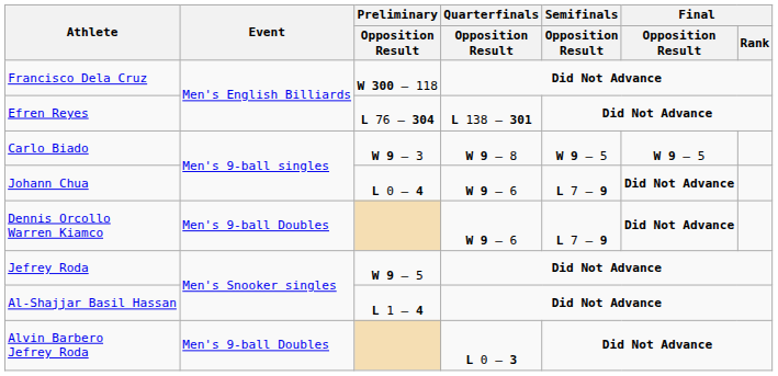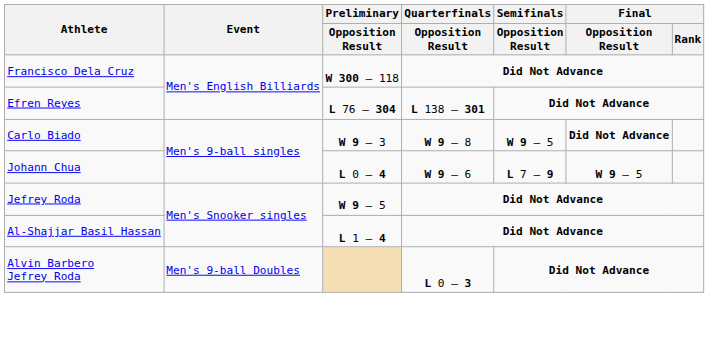 <table class=wikitable style="font-size:90%">
 <tr>
 <th rowspan=2>Athlete</th>
 <th rowspan=2>Event</th>
 <th>Preliminary</th>
 <th>Quarterfinals</th>
 <th>Semifinals</th>
 <th colspan=2>Final</th>
 </tr>
 <tr>
 <th>Opposition<br>Result</th>
 <th>Opposition<br>Result</th>
 <th>Opposition<br>Result</th>
 <th>Opposition<br>Result</th>
 <th>Rank</th>
 </tr>
 <tr>
 <td><a href='#'>Francisco Dela Cruz</a></td>
 <td rowspan=2><a href='#'>Men's English Billiards</a></td>
 <td align=center> <br> <strong>W</strong> <strong>300</strong> – 118</td>
 <td colspan=4 align=center><strong>Did Not Advance</strong></td>
 </tr>
 <tr>
 <td><a href='#'>Efren Reyes</a></td>
 <td align=center> <br> <strong>L</strong> 76 – <strong>304</strong></td>
 <td align=center> <br> <strong>L</strong> 138 – <strong>301</strong></td>
 <td colspan=3 align=center><strong>Did Not Advance</strong></td>
 </tr>
 <tr>
 <td><a href='#'>Carlo Biado</a></td>
 <td rowspan=2><a href='#'>Men's 9-ball singles</a></td>
 <td align=center> <br> <strong>W</strong> <strong>9</strong> – 3</td>
 <td align=center> <br> <strong>W</strong> <strong>9</strong> – 8</td>
 <td align=center> <br> <strong>W</strong> <strong>9</strong> – 5</td>
-<td align=center> <br> <strong>W</strong> <strong>9</strong> – 5</td>
+<td align=center><strong>Did Not Advance</strong></td>
 <td align=center></td>
 </tr>
 <tr>
 <td><a href='#'>Johann Chua</a></td>
 <td align=center> <br> <strong>L</strong> 0 – <strong>4</strong></td>
 <td align=center> <br> <strong>W</strong> <strong>9</strong> – 6</td>
 <td align=center> <br> <strong>L</strong> 7 – <strong>9</strong></td>
-<td align=center><strong>Did Not Advance</strong></td>
-<td align=center></td>
-</tr>
-<tr>
-<td><a href='#'>Dennis Orcollo</a><br><a href='#'>Warren Kiamco</a></td>
-<td><a href='#'>Men's 9-ball Doubles</a></td>
-<td style="text-align:center; background:wheat;"></td>
-<td align=center> <br>  <br> <strong>W</strong> <strong>9</strong> – 6</td>
-<td align=center> <br>  <br> <strong>L</strong> 7 – <strong>9</strong></td>
-<td align=center><strong>Did Not Advance</strong></td>
+<td align=center> <br> <strong>W</strong> <strong>9</strong> – 5</td>
 <td align=center></td>
 </tr>
 <tr>
 <td><a href='#'>Jefrey Roda</a></td>
 <td rowspan=2><a href='#'>Men's Snooker singles</a></td>
 <td align=center> <br> <strong>W</strong> <strong>9</strong> – 5</td>
 <td colspan=4 align=center><strong>Did Not Advance</strong></td>
 </tr>
 <tr>
 <td><a href='#'>Al-Shajjar Basil Hassan</a></td>
 <td align=center> <br> <strong>L</strong> 1 – <strong>4</strong></td>
 <td colspan=4 align=center><strong>Did Not Advance</strong></td>
 </tr>
 <tr>
 <td><a href='#'>Alvin Barbero</a><br><a href='#'>Jefrey Roda</a></td>
 <td><a href='#'>Men's 9-ball Doubles</a></td>
 <td style="text-align:center; background:wheat;"></td>
 <td align=center> <br>  <br> <strong>L</strong> 0 – <strong>3</strong></td>
 <td align=center colspan=3><strong>Did Not Advance</strong></td>
 </tr>
 </table>
